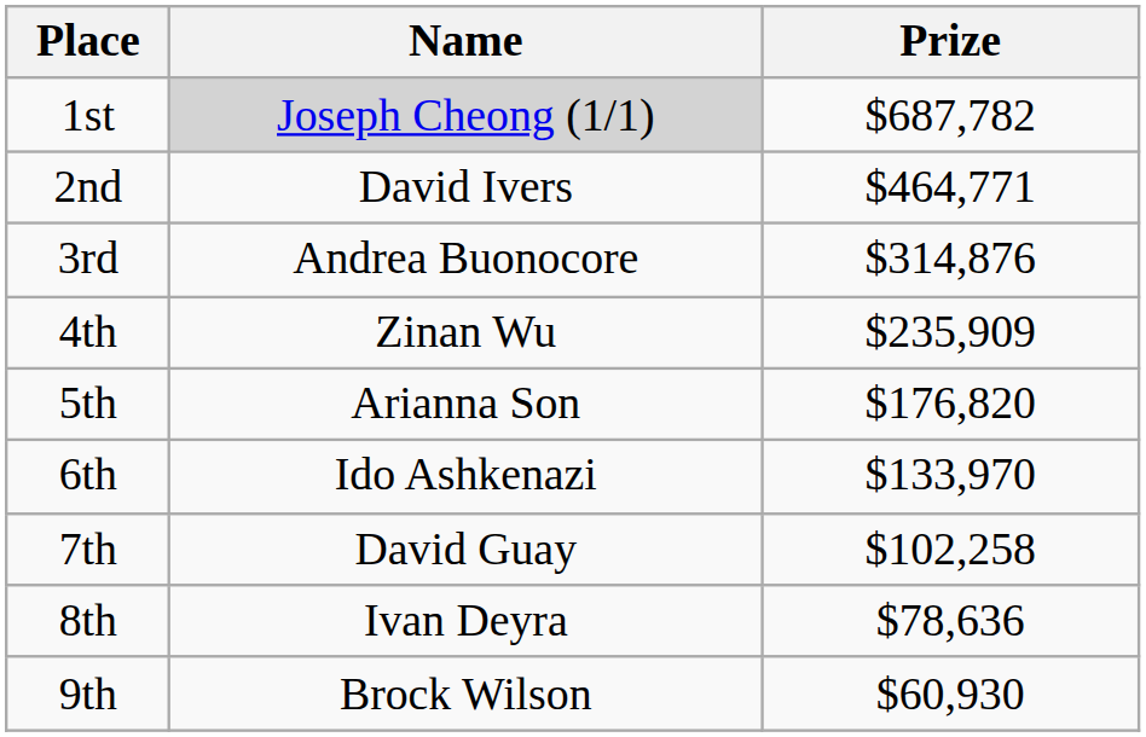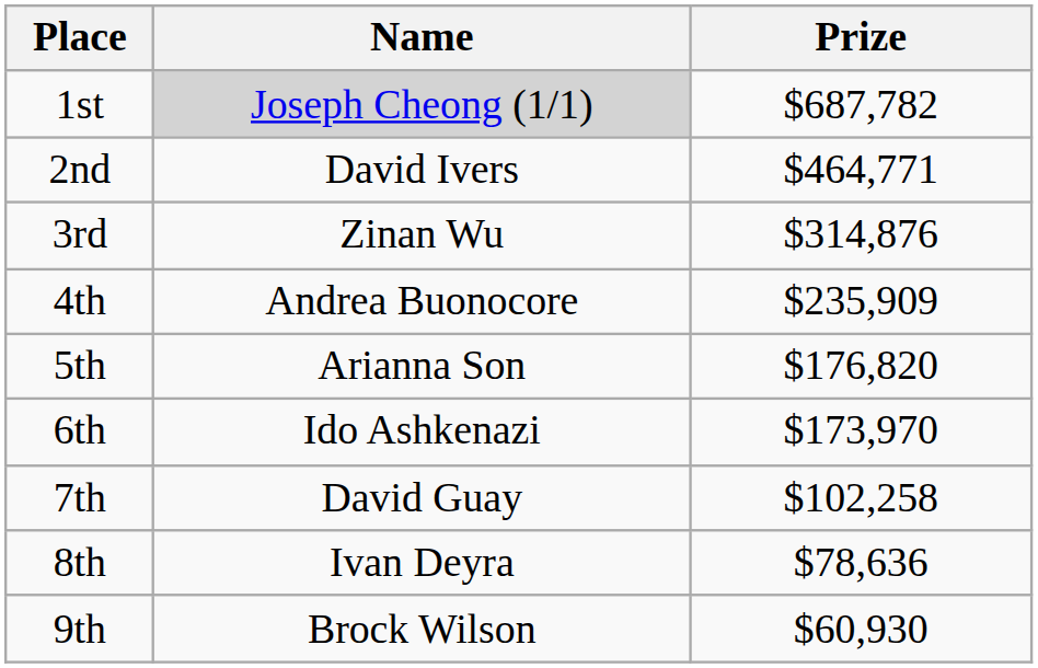 <table class="wikitable">
 <tr>
 <th width="50">Place</th>
 <th width="200">Name</th>
 <th width="125">Prize</th>
 </tr>
 <tr>
 <td align = "center">1st</td>
 <td align = "center" style="background: lightgrey;"><a href='#'>Joseph Cheong</a> (1/1)</td>
 <td align = "center">$687,782</td>
 </tr>
 <tr>
 <td align = "center">2nd</td>
 <td align = "center">David Ivers</td>
 <td align = "center">$464,771</td>
 </tr>
 <tr>
 <td align = "center">3rd</td>
-<td align = "center">Andrea Buonocore</td>
+<td align = "center">Zinan Wu</td>
 <td align = "center">$314,876</td>
 </tr>
 <tr>
 <td align = "center">4th</td>
-<td align = "center">Zinan Wu</td>
+<td align = "center">Andrea Buonocore</td>
 <td align = "center">$235,909</td>
 </tr>
 <tr>
 <td align = "center">5th</td>
 <td align = "center">Arianna Son</td>
 <td align = "center">$176,820</td>
 </tr>
 <tr>
 <td align = "center">6th</td>
 <td align = "center">Ido Ashkenazi</td>
-<td align = "center">$133,970</td>
+<td align = "center">$173,970</td>
 </tr>
 <tr>
 <td align = "center">7th</td>
 <td align = "center">David Guay</td>
 <td align = "center">$102,258</td>
 </tr>
 <tr>
 <td align = "center">8th</td>
 <td align = "center">Ivan Deyra</td>
 <td align = "center">$78,636</td>
 </tr>
 <tr>
 <td align = "center">9th</td>
 <td align = "center">Brock Wilson</td>
 <td align = "center">$60,930</td>
 </tr>
 </table>
